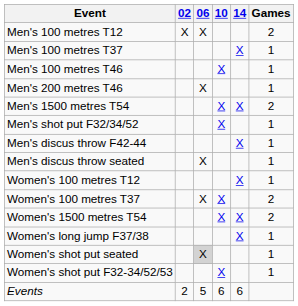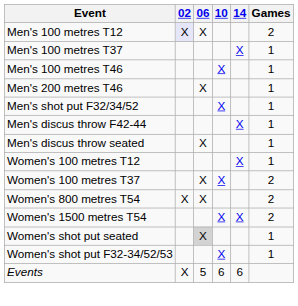 <table class="wikitable">
 <tr>
 <th>Event</th>
 <th><a href='#'>02</a></th>
 <th><a href='#'>06</a></th>
 <th><a href='#'>10</a></th>
 <th><a href='#'>14</a></th>
 <th>Games</th>
 </tr>
 <tr align=center>
 <td align=left>Men's 100 metres T12</td>
-<td>X</td>
+<td style="background: lavender;">X</td>
 <td>X</td>
 <td></td>
 <td></td>
 <td>2</td>
 </tr>
 <tr align=center>
 <td align=left>Men's 100 metres T37</td>
 <td></td>
 <td></td>
 <td></td>
 <td><a href='#'>X</a></td>
 <td>1</td>
 </tr>
 <tr align=center>
 <td align=left>Men's 100 metres T46</td>
 <td></td>
 <td></td>
 <td><a href='#'>X</a></td>
 <td></td>
 <td>1</td>
 </tr>
 <tr align=center>
 <td align=left>Men's 200 metres T46</td>
 <td></td>
 <td>X</td>
 <td></td>
 <td></td>
 <td>1</td>
-</tr>
-<tr align=center>
-<td align=left>Men's 1500 metres T54</td>
-<td></td>
-<td></td>
-<td><a href='#'>X</a></td>
-<td><a href='#'>X</a></td>
-<td>2</td>
 </tr>
 <tr align=center>
 <td align=left>Men's shot put F32/34/52</td>
 <td></td>
 <td></td>
 <td><a href='#'>X</a></td>
 <td></td>
 <td>1</td>
 </tr>
 <tr align=center>
 <td align=left>Men's discus throw F42-44</td>
 <td></td>
 <td></td>
 <td></td>
 <td><a href='#'>X</a></td>
 <td>1</td>
 </tr>
 <tr align=center>
 <td align=left>Men's discus throw seated</td>
 <td></td>
 <td>X</td>
 <td></td>
 <td></td>
 <td>1</td>
 </tr>
 <tr align=center>
 <td align=left>Women's 100 metres T12</td>
 <td></td>
 <td></td>
 <td></td>
 <td><a href='#'>X</a></td>
 <td>1</td>
 </tr>
 <tr align=center>
 <td align=left>Women's 100 metres T37</td>
 <td></td>
 <td>X</td>
 <td><a href='#'>X</a></td>
 <td></td>
 <td>2</td>
 </tr>
 <tr align=center>
+<td align=left>Women's 800 metres T54</td>
+<td>X</td>
+<td>X</td>
+<td></td>
+<td></td>
+<td>2</td>
+</tr>
+<tr align=center>
 <td align=left>Women's 1500 metres T54</td>
 <td></td>
 <td></td>
 <td><a href='#'>X</a></td>
 <td><a href='#'>X</a></td>
 <td>2</td>
-</tr>
-<tr align=center>
-<td align=left>Women's long jump F37/38</td>
-<td></td>
-<td></td>
-<td></td>
-<td><a href='#'>X</a></td>
-<td>1</td>
 </tr>
 <tr align=center>
 <td align=left>Women's shot put seated</td>
 <td></td>
 <td style="background: lightgrey;">X</td>
 <td></td>
 <td></td>
 <td>1</td>
 </tr>
 <tr align=center>
 <td align=left>Women's shot put F32-34/52/53</td>
 <td></td>
 <td></td>
 <td><a href='#'>X</a></td>
 <td></td>
 <td>1</td>
 </tr>
 <tr align=center>
 <td align=left><em>Events</em></td>
-<td>2</td>
+<td>X</td>
 <td>5</td>
 <td>6</td>
 <td>6</td>
 <td></td>
 </tr>
 </table>
